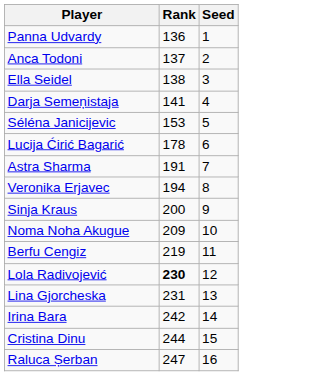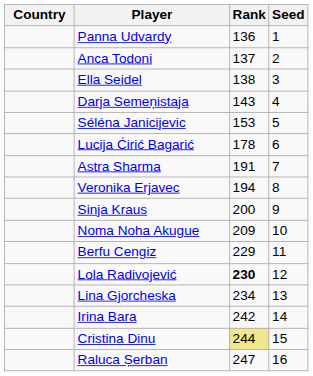 <table class="wikitable">
 <tr>
+<th width="75">Country</th>
 <th width="175">Player</th>
 <th>Rank</th>
 <th>Seed</th>
 </tr>
 <tr>
+<td></td>
 <td><a href='#'>Panna Udvardy</a></td>
 <td>136</td>
 <td>1</td>
 </tr>
 <tr>
+<td></td>
 <td><a href='#'>Anca Todoni</a></td>
 <td>137</td>
 <td>2</td>
 </tr>
 <tr>
+<td></td>
 <td><a href='#'>Ella Seidel</a></td>
 <td>138</td>
 <td>3</td>
 </tr>
 <tr>
+<td></td>
 <td><a href='#'>Darja Semeņistaja</a></td>
-<td>141</td>
+<td>143</td>
 <td>4</td>
 </tr>
 <tr>
+<td></td>
 <td><a href='#'>Séléna Janicijevic</a></td>
 <td>153</td>
 <td>5</td>
 </tr>
 <tr>
+<td></td>
 <td><a href='#'>Lucija Ćirić Bagarić</a></td>
 <td>178</td>
 <td>6</td>
 </tr>
 <tr>
+<td></td>
 <td><a href='#'>Astra Sharma</a></td>
 <td>191</td>
 <td>7</td>
 </tr>
 <tr>
+<td></td>
 <td><a href='#'>Veronika Erjavec</a></td>
 <td>194</td>
 <td>8</td>
 </tr>
 <tr>
+<td></td>
 <td><a href='#'>Sinja Kraus</a></td>
 <td>200</td>
 <td>9</td>
 </tr>
 <tr>
+<td></td>
 <td><a href='#'>Noma Noha Akugue</a></td>
 <td>209</td>
 <td>10</td>
 </tr>
 <tr>
+<td></td>
 <td><a href='#'>Berfu Cengiz</a></td>
-<td>219</td>
+<td>229</td>
 <td>11</td>
 </tr>
 <tr>
+<td></td>
 <td><a href='#'>Lola Radivojević</a></td>
 <td><strong>230</strong></td>
 <td>12</td>
 </tr>
 <tr>
+<td></td>
 <td><a href='#'>Lina Gjorcheska</a></td>
-<td>231</td>
+<td>234</td>
 <td>13</td>
 </tr>
 <tr>
+<td></td>
 <td><a href='#'>Irina Bara</a></td>
 <td>242</td>
 <td>14</td>
 </tr>
 <tr>
+<td></td>
 <td><a href='#'>Cristina Dinu</a></td>
-<td>244</td>
+<td style="background: khaki;">244</td>
 <td>15</td>
 </tr>
 <tr>
+<td></td>
 <td><a href='#'>Raluca Șerban</a></td>
 <td>247</td>
 <td>16</td>
 </tr>
 </table>
